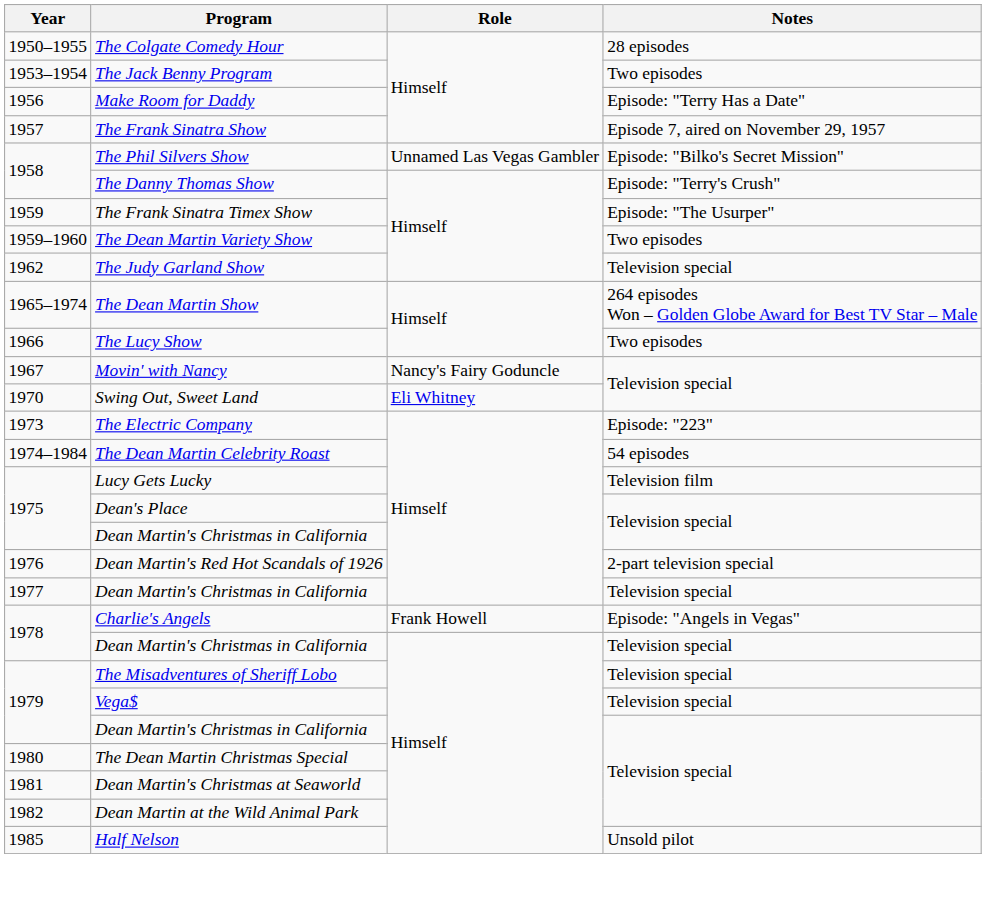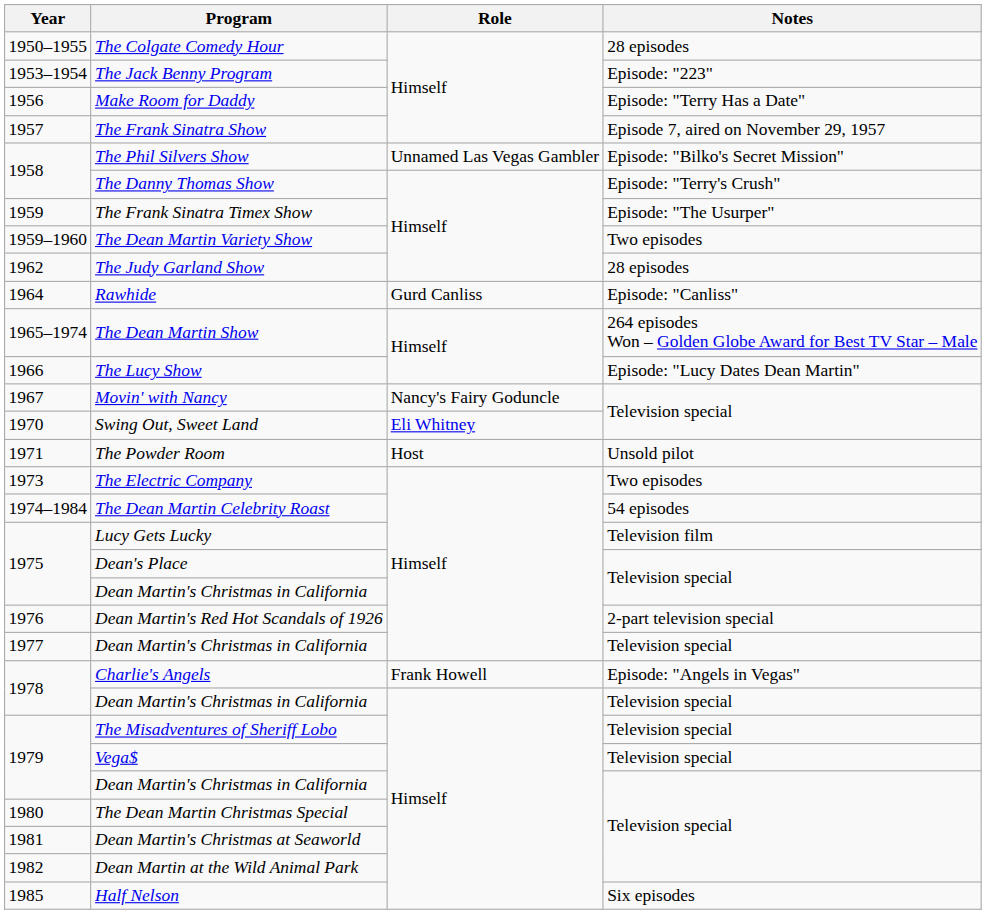 <table class="wikitable">
 <tr>
 <th>Year</th>
 <th>Program</th>
 <th>Role</th>
 <th>Notes</th>
 </tr>
 <tr>
 <td>1950–1955</td>
 <td><em><a href='#'>The Colgate Comedy Hour</a></em></td>
 <td rowspan="4">Himself</td>
 <td>28 episodes</td>
 </tr>
 <tr>
 <td>1953–1954</td>
 <td><em><a href='#'>The Jack Benny Program</a></em></td>
-<td>Two episodes</td>
+<td>Episode: "223"</td>
 </tr>
 <tr>
 <td>1956</td>
 <td><em><a href='#'>Make Room for Daddy</a></em></td>
 <td>Episode: "Terry Has a Date"</td>
 </tr>
 <tr>
 <td>1957</td>
 <td><em><a href='#'>The Frank Sinatra Show</a></em></td>
 <td>Episode 7, aired on November 29, 1957</td>
 </tr>
 <tr>
 <td rowspan="2">1958</td>
 <td><em><a href='#'>The Phil Silvers Show</a></em></td>
 <td>Unnamed Las Vegas Gambler</td>
 <td>Episode: "Bilko's Secret Mission"</td>
 </tr>
 <tr>
 <td><em><a href='#'>The Danny Thomas Show</a></em></td>
 <td rowspan="4">Himself</td>
 <td>Episode: "Terry's Crush"</td>
 </tr>
 <tr>
 <td>1959</td>
 <td><em>The Frank Sinatra Timex Show</em></td>
 <td>Episode: "The Usurper"</td>
 </tr>
 <tr>
 <td>1959–1960</td>
 <td><em><a href='#'>The Dean Martin Variety Show</a></em></td>
 <td>Two episodes</td>
 </tr>
 <tr>
 <td>1962</td>
 <td><em><a href='#'>The Judy Garland Show</a></em></td>
-<td>Television special</td>
+<td>28 episodes</td>
+</tr>
+<tr>
+<td>1964</td>
+<td><em><a href='#'>Rawhide</a></em></td>
+<td>Gurd Canliss</td>
+<td>Episode: "Canliss"</td>
 </tr>
 <tr>
 <td>1965–1974</td>
 <td><em><a href='#'>The Dean Martin Show</a></em></td>
 <td rowspan="2">Himself</td>
 <td>264 episodes<br>Won – <a href='#'>Golden Globe Award for Best TV Star – Male</a></td>
 </tr>
 <tr>
 <td>1966</td>
 <td><em><a href='#'>The Lucy Show</a></em></td>
-<td>Two episodes</td>
+<td>Episode: "Lucy Dates Dean Martin"</td>
 </tr>
 <tr>
 <td>1967</td>
 <td><em><a href='#'>Movin' with Nancy</a></em></td>
 <td>Nancy's Fairy Goduncle</td>
 <td rowspan="2">Television special</td>
 </tr>
 <tr>
 <td>1970</td>
 <td><em>Swing Out, Sweet Land</em></td>
 <td><a href='#'>Eli Whitney</a></td>
 </tr>
 <tr>
+<td>1971</td>
+<td><em>The Powder Room</em></td>
+<td>Host</td>
+<td>Unsold pilot</td>
+</tr>
+<tr>
 <td>1973</td>
 <td><em><a href='#'>The Electric Company</a></em></td>
 <td rowspan="7">Himself</td>
-<td>Episode: "223"</td>
+<td>Two episodes</td>
 </tr>
 <tr>
 <td>1974–1984</td>
 <td><em><a href='#'>The Dean Martin Celebrity Roast</a></em></td>
 <td>54 episodes</td>
 </tr>
 <tr>
 <td rowspan="3">1975</td>
 <td><em>Lucy Gets Lucky</em></td>
 <td>Television film</td>
 </tr>
 <tr>
 <td><em>Dean's Place</em></td>
 <td rowspan="2">Television special</td>
 </tr>
 <tr>
 <td><em>Dean Martin's Christmas in California</em></td>
 </tr>
 <tr>
 <td>1976</td>
 <td><em>Dean Martin's Red Hot Scandals of 1926</em></td>
 <td>2-part television special</td>
 </tr>
 <tr>
 <td>1977</td>
 <td><em>Dean Martin's Christmas in California</em></td>
 <td>Television special</td>
 </tr>
 <tr>
 <td rowspan="2">1978</td>
 <td><em><a href='#'>Charlie's Angels</a></em></td>
 <td>Frank Howell</td>
 <td>Episode: "Angels in Vegas"</td>
 </tr>
 <tr>
 <td><em>Dean Martin's Christmas in California</em></td>
 <td rowspan="8">Himself</td>
 <td>Television special</td>
 </tr>
 <tr>
 <td rowspan="3">1979</td>
 <td><em><a href='#'>The Misadventures of Sheriff Lobo</a></em></td>
 <td>Television special</td>
 </tr>
 <tr>
 <td><em><a href='#'>Vega$</a></em></td>
 <td>Television special</td>
 </tr>
 <tr>
 <td><em>Dean Martin's Christmas in California</em></td>
 <td rowspan="4">Television special</td>
 </tr>
 <tr>
 <td>1980</td>
 <td><em>The Dean Martin Christmas Special</em></td>
 </tr>
 <tr>
 <td>1981</td>
 <td><em>Dean Martin's Christmas at Seaworld</em></td>
 </tr>
 <tr>
 <td>1982</td>
 <td><em>Dean Martin at the Wild Animal Park</em></td>
 </tr>
 <tr>
 <td>1985</td>
 <td><em><a href='#'>Half Nelson</a></em></td>
-<td>Unsold pilot</td>
+<td>Six episodes</td>
 </tr>
 </table>
